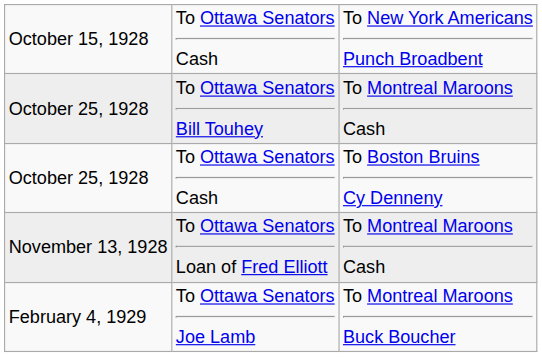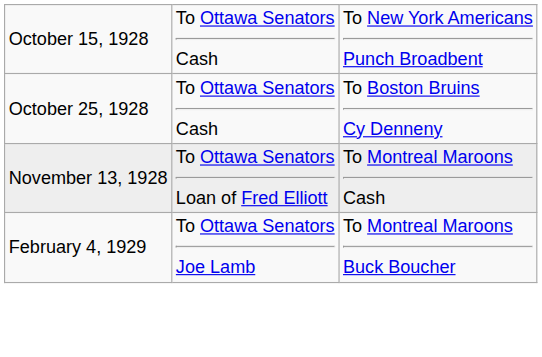 <table class="wikitable">
 <tr>
 <td>October 15, 1928</td>
 <td valign="top">To <a href='#'>Ottawa Senators</a><hr>Cash</td>
 <td valign="top">To <a href='#'>New York Americans</a><hr><a href='#'>Punch Broadbent</a></td>
-</tr>
-<tr style="background:#eee;">
-<td>October 25, 1928</td>
-<td valign="top">To <a href='#'>Ottawa Senators</a><hr><a href='#'>Bill Touhey</a></td>
-<td valign="top">To <a href='#'>Montreal Maroons</a><hr>Cash</td>
 </tr>
 <tr>
 <td>October 25, 1928</td>
 <td valign="top">To <a href='#'>Ottawa Senators</a><hr>Cash</td>
 <td valign="top">To <a href='#'>Boston Bruins</a><hr><a href='#'>Cy Denneny</a></td>
 </tr>
 <tr style="background:#eee;">
 <td>November 13, 1928</td>
 <td valign="top">To <a href='#'>Ottawa Senators</a><hr>Loan of <a href='#'>Fred Elliott</a></td>
 <td valign="top">To <a href='#'>Montreal Maroons</a><hr>Cash</td>
 </tr>
 <tr>
 <td>February 4, 1929</td>
 <td valign="top">To <a href='#'>Ottawa Senators</a><hr><a href='#'>Joe Lamb</a></td>
 <td valign="top">To <a href='#'>Montreal Maroons</a><hr><a href='#'>Buck Boucher</a></td>
 </tr>
 </table>
